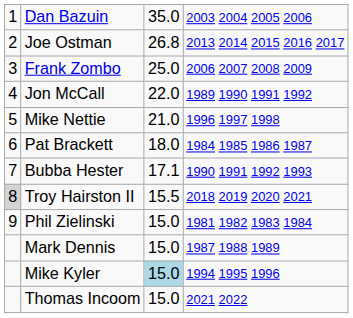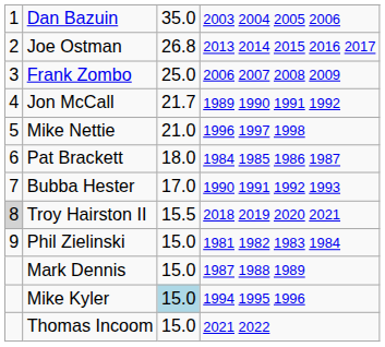 <table class="wikitable">
 <tr>
 </tr>
 <tr>
 <td>1</td>
 <td><a href='#'>Dan Bazuin</a></td>
 <td>35.0</td>
 <td style="font-size:80%;"><a href='#'>2003</a> <a href='#'>2004</a> <a href='#'>2005</a> <a href='#'>2006</a></td>
 </tr>
 <tr>
 <td>2</td>
 <td>Joe Ostman</td>
 <td>26.8</td>
 <td style="font-size:80%;"><a href='#'>2013</a> <a href='#'>2014</a> <a href='#'>2015</a> <a href='#'>2016</a> <a href='#'>2017</a></td>
 </tr>
 <tr>
 <td>3</td>
 <td><a href='#'>Frank Zombo</a></td>
 <td>25.0</td>
 <td style="font-size:80%;"><a href='#'>2006</a> <a href='#'>2007</a> <a href='#'>2008</a> <a href='#'>2009</a></td>
 </tr>
 <tr>
 <td>4</td>
 <td>Jon McCall</td>
-<td>22.0</td>
+<td>21.7</td>
 <td style="font-size:80%;"><a href='#'>1989</a> <a href='#'>1990</a> <a href='#'>1991</a> <a href='#'>1992</a></td>
 </tr>
 <tr>
 <td>5</td>
 <td>Mike Nettie</td>
 <td>21.0</td>
 <td style="font-size:80%;"><a href='#'>1996</a> <a href='#'>1997</a> <a href='#'>1998</a></td>
 </tr>
 <tr>
 <td>6</td>
 <td>Pat Brackett</td>
 <td>18.0</td>
 <td style="font-size:80%;"><a href='#'>1984</a> <a href='#'>1985</a> <a href='#'>1986</a> <a href='#'>1987</a></td>
 </tr>
 <tr>
 <td>7</td>
 <td>Bubba Hester</td>
-<td>17.1</td>
+<td>17.0</td>
 <td style="font-size:80%;"><a href='#'>1990</a> <a href='#'>1991</a> <a href='#'>1992</a> <a href='#'>1993</a></td>
 </tr>
 <tr>
 <td style="background: lightgrey;">8</td>
 <td>Troy Hairston II</td>
 <td>15.5</td>
 <td style="font-size:80%;"><a href='#'>2018</a> <a href='#'>2019</a> <a href='#'>2020</a> <a href='#'>2021</a></td>
 </tr>
 <tr>
 <td>9</td>
 <td>Phil Zielinski</td>
 <td>15.0</td>
 <td style="font-size:80%;"><a href='#'>1981</a> <a href='#'>1982</a> <a href='#'>1983</a> <a href='#'>1984</a></td>
 </tr>
 <tr>
 <td></td>
 <td>Mark Dennis</td>
 <td>15.0</td>
 <td style="font-size:80%;"><a href='#'>1987</a> <a href='#'>1988</a> <a href='#'>1989</a></td>
 </tr>
 <tr>
 <td></td>
 <td>Mike Kyler</td>
 <td style="background: lightblue;">15.0</td>
 <td style="font-size:80%;"><a href='#'>1994</a> <a href='#'>1995</a> <a href='#'>1996</a></td>
 </tr>
 <tr>
 <td></td>
 <td>Thomas Incoom</td>
 <td>15.0</td>
 <td style="font-size:80%;"><a href='#'>2021</a> <a href='#'>2022</a></td>
 </tr>
 </table>
